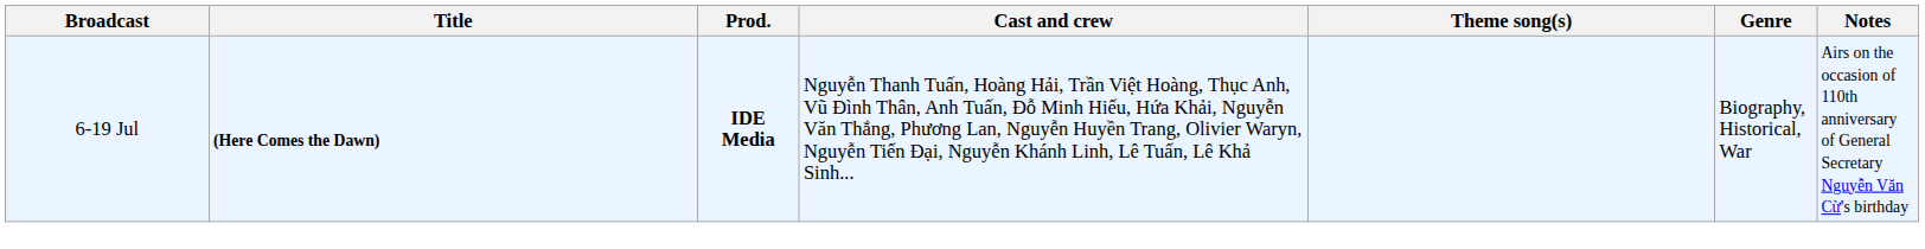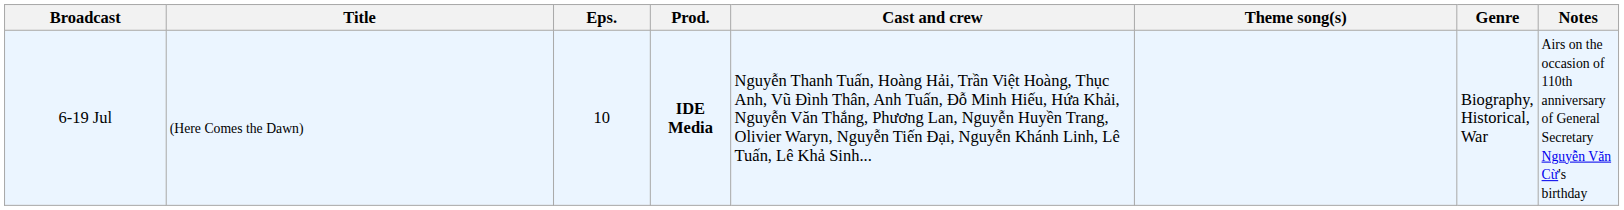 <table class="wikitable sortable">
 <tr>
 <th style="width:10%;">Broadcast</th>
 <th style="width:24%;">Title</th>
+<th style="width:6%;">Eps.</th>
 <th style="width:5%;">Prod.</th>
 <th style="width:25%;">Cast and crew</th>
 <th style="width:20%;">Theme song(s)</th>
 <th style="width:5%;">Genre</th>
 <th style="width:5%;">Notes</th>
 </tr>
 <tr ---- bgcolor="#ebf5ff">
 <td style="text-align:center;">6-19 Jul <br></td>
-<td><strong><em></em> <br><small>(Here Comes the Dawn)</small></strong></td>
+<td><em></em> <br><small>(Here Comes the Dawn)</small></td>
+<td style="text-align:center;">10</td>
 <td style="text-align:center;"><strong>IDE Media</strong></td>
 <td> Nguyễn Thanh Tuấn, Hoàng Hải, Trần Việt Hoàng, Thục Anh, Vũ Đình Thân, Anh Tuấn, Đỗ Minh Hiếu, Hứa Khải, Nguyễn Văn Thắng, Phương Lan, Nguyễn Huyền Trang, Olivier Waryn, Nguyễn Tiến Đại, Nguyễn Khánh Linh, Lê Tuấn, Lê Khả Sinh...</td>
 <td></td>
 <td>Biography, Historical, War</td>
 <td><small>Airs on the occasion of 110th anniversary of General Secretary <a href='#'>Nguyễn Văn Cừ</a>'s birthday</small></td>
 </tr>
 </table>
